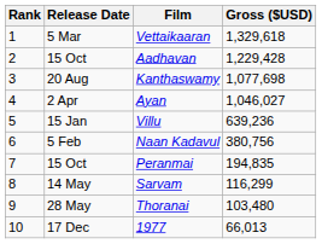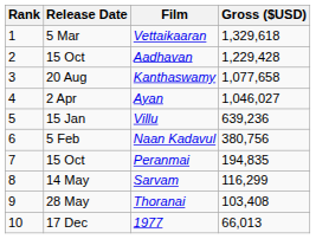 <table class="wikitable">
 <tr>
 <th>Rank</th>
 <th>Release Date</th>
 <th>Film</th>
 <th>Gross ($USD)</th>
 </tr>
 <tr>
 <td>1</td>
 <td>5 Mar</td>
 <td><a href='#'><em>Vettaikaaran</em></a></td>
 <td>1,329,618</td>
 </tr>
 <tr>
 <td>2</td>
 <td>15 Oct</td>
 <td><em><a href='#'>Aadhavan</a></em></td>
 <td>1,229,428</td>
 </tr>
 <tr>
 <td>3</td>
 <td>20 Aug</td>
 <td><em><a href='#'>Kanthaswamy</a></em></td>
-<td>1,077,698</td>
+<td>1,077,658</td>
 </tr>
 <tr>
 <td>4</td>
 <td>2 Apr</td>
 <td><a href='#'><em>Ayan</em></a></td>
 <td>1,046,027</td>
 </tr>
 <tr>
 <td>5</td>
 <td>15 Jan</td>
 <td><a href='#'><em>Villu</em></a></td>
 <td>639,236</td>
 </tr>
 <tr>
 <td>6</td>
 <td>5 Feb</td>
 <td><em><a href='#'>Naan Kadavul</a></em></td>
 <td>380,756</td>
 </tr>
 <tr>
 <td>7</td>
 <td>15 Oct</td>
 <td><em><a href='#'>Peranmai</a></em></td>
 <td>194,835</td>
 </tr>
 <tr>
 <td>8</td>
 <td>14 May</td>
 <td><em><a href='#'>Sarvam</a></em></td>
 <td>116,299</td>
 </tr>
 <tr>
 <td>9</td>
 <td>28 May</td>
 <td><em><a href='#'>Thoranai</a></em></td>
-<td>103,480</td>
+<td>103,408</td>
 </tr>
 <tr>
 <td>10</td>
 <td>17 Dec</td>
 <td><a href='#'><em>1977</em></a></td>
 <td>66,013</td>
 </tr>
 </table>
